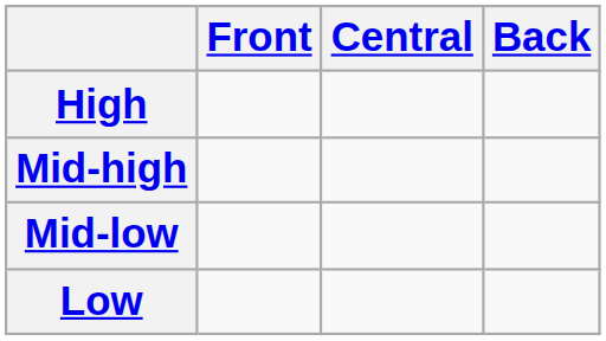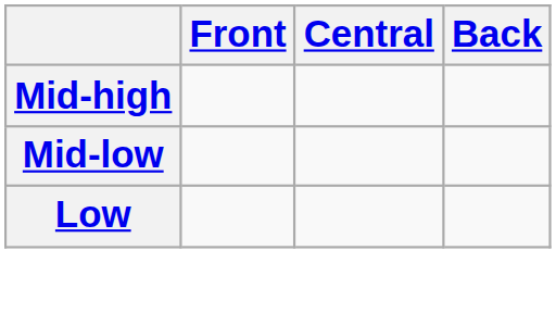 <table class="wikitable" style="text-align:center;">
 <tr>
 <th></th>
 <th><a href='#'>Front</a></th>
 <th><a href='#'>Central</a></th>
 <th><a href='#'>Back</a></th>
-</tr>
-<tr>
-<th><a href='#'>High</a></th>
-<td></td>
-<td></td>
-<td></td>
 </tr>
 <tr>
 <th><a href='#'>Mid-high</a></th>
 <td></td>
 <td></td>
 <td></td>
 </tr>
 <tr>
 <th><a href='#'>Mid-low</a></th>
 <td> </td>
 <td></td>
 <td> </td>
 </tr>
 <tr>
 <th><a href='#'>Low</a></th>
 <td></td>
 <td></td>
 <td></td>
 </tr>
 </table>
